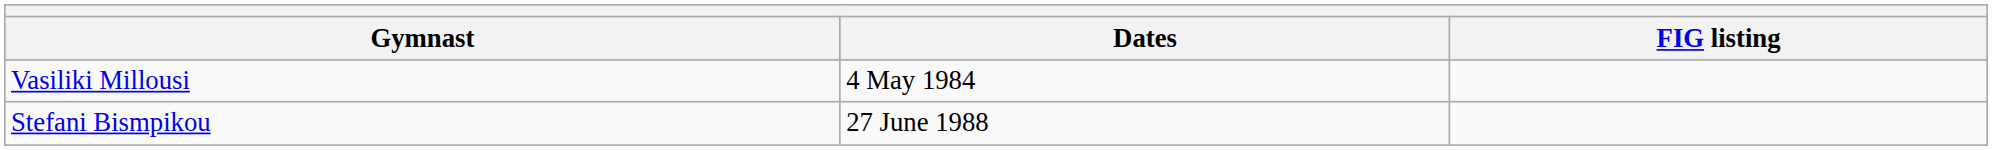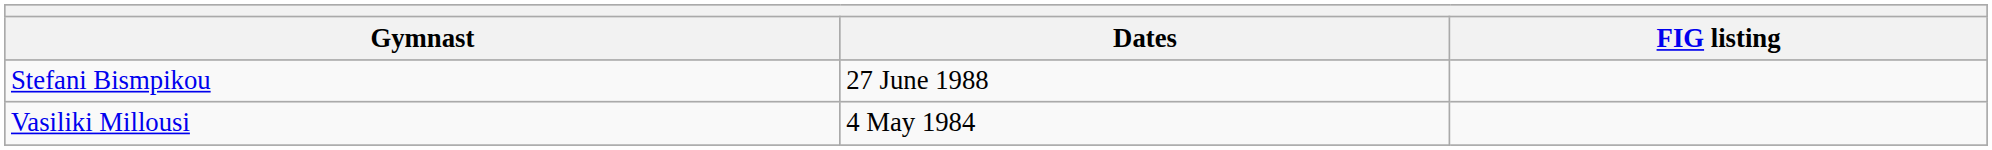 <table class="wikitable mw-collapsible mw-collapsed" width="75%">
 <tr>
 <th colspan="3"></th>
 </tr>
 <tr>
 <th>Gymnast</th>
 <th>Dates</th>
 <th><a href='#'>FIG</a> listing</th>
 </tr>
 <tr>
+<td><a href='#'>Stefani Bismpikou</a></td>
+<td>27 June 1988</td>
+<td></td>
+</tr>
+<tr>
 <td><a href='#'>Vasiliki Millousi</a></td>
 <td>4 May 1984</td>
 <td></td>
 </tr>
-<tr>
-<td><a href='#'>Stefani Bismpikou</a></td>
-<td>27 June 1988</td>
-<td></td>
-</tr>
 </table>
